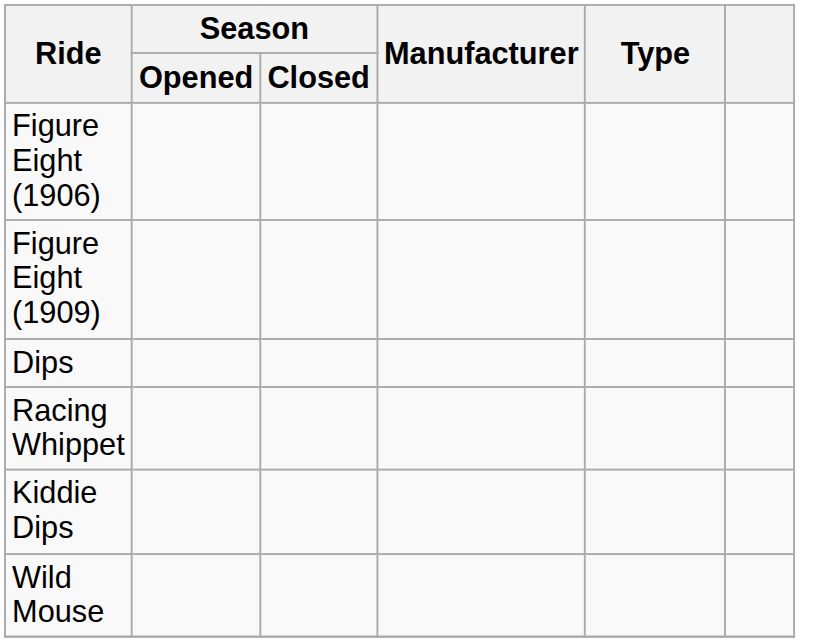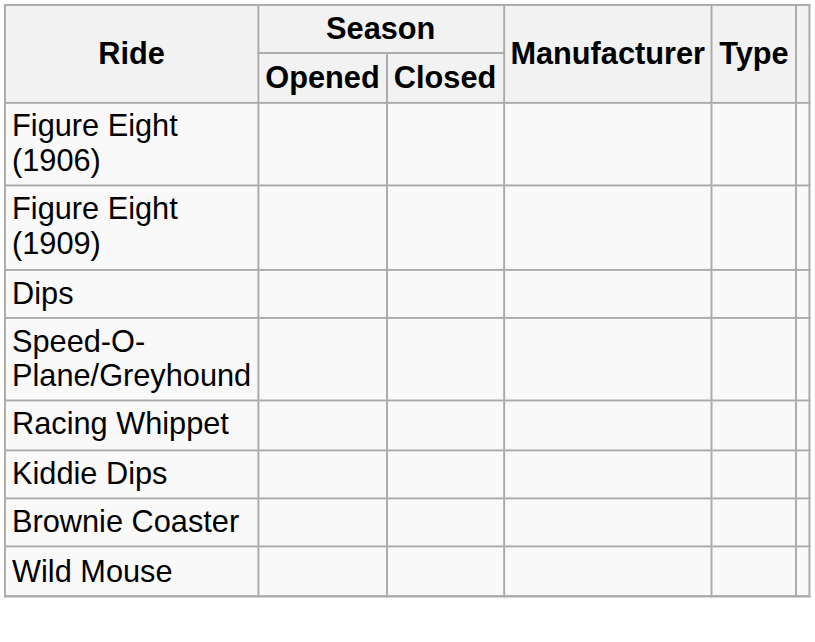 <table class="wikitable sortable" width=66%>
 <tr>
 <th width=12% rowspan=2 class="unsortable">Ride</th>
 <th colspan=2>Season</th>
 <th width=12% rowspan=2>Manufacturer</th>
 <th width=18% rowspan=2>Type<br></th>
 <th width=9% rowspan=2 class="unsortable"></th>
 </tr>
 <tr>
 <th width=8%>Opened</th>
 <th width=8%>Closed</th>
 </tr>
 <tr>
 <td>Figure Eight (1906)</td>
 <td></td>
 <td></td>
 <td></td>
 <td></td>
 <td></td>
 </tr>
 <tr>
 <td>Figure Eight (1909)</td>
 <td></td>
 <td></td>
 <td></td>
 <td></td>
 <td></td>
 </tr>
 <tr>
 <td>Dips</td>
 <td></td>
 <td></td>
 <td></td>
 <td></td>
 <td></td>
 </tr>
 <tr>
+<td>Speed-O-Plane/Greyhound</td>
+<td></td>
+<td></td>
+<td></td>
+<td></td>
+<td></td>
+</tr>
+<tr>
 <td>Racing Whippet</td>
 <td></td>
 <td></td>
 <td></td>
 <td></td>
 <td></td>
 </tr>
 <tr>
 <td>Kiddie Dips</td>
+<td></td>
+<td></td>
+<td></td>
+<td></td>
+<td></td>
+</tr>
+<tr>
+<td>Brownie Coaster</td>
 <td></td>
 <td></td>
 <td></td>
 <td></td>
 <td></td>
 </tr>
 <tr>
 <td>Wild Mouse</td>
 <td></td>
 <td></td>
 <td></td>
 <td></td>
 <td></td>
 </tr>
 <tr>
 </tr>
 </table>
